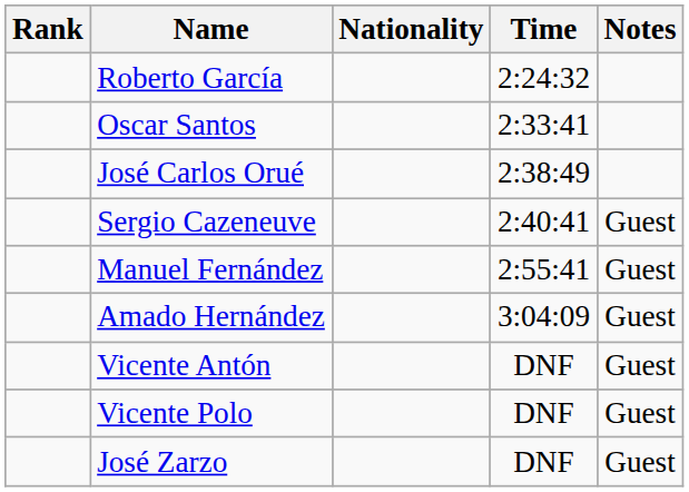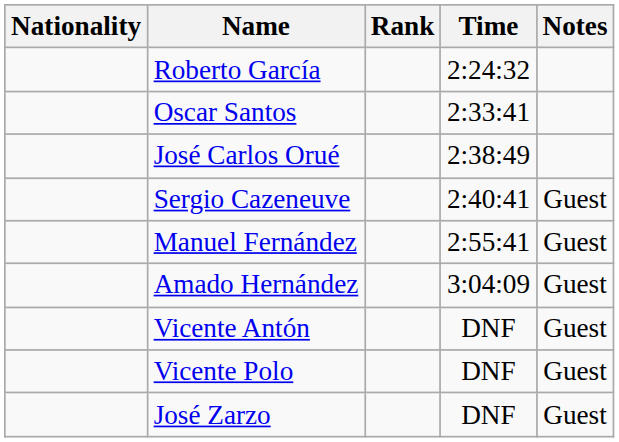 <table class="wikitable sortable" style="text-align:center">
 <tr>
+<th>Nationality</th>
+<th>Name</th>
 <th>Rank</th>
-<th>Name</th>
-<th>Nationality</th>
 <th>Time</th>
 <th>Notes</th>
 </tr>
 <tr>
+<td align=left></td>
+<td align=left><a href='#'>Roberto García</a></td>
 <td align=center></td>
-<td align=left><a href='#'>Roberto García</a></td>
-<td align=left></td>
 <td>2:24:32</td>
 <td></td>
 </tr>
 <tr>
+<td align=left></td>
+<td align=left><a href='#'>Oscar Santos</a></td>
 <td align=center></td>
-<td align=left><a href='#'>Oscar Santos</a></td>
-<td align=left></td>
 <td>2:33:41</td>
 <td></td>
 </tr>
 <tr>
+<td align=left></td>
+<td align=left><a href='#'>José Carlos Orué</a></td>
 <td align=center></td>
-<td align=left><a href='#'>José Carlos Orué</a></td>
-<td align=left></td>
 <td>2:38:49</td>
 <td></td>
 </tr>
 <tr>
+<td align=left></td>
+<td align=left><a href='#'>Sergio Cazeneuve</a></td>
 <td align=center></td>
-<td align=left><a href='#'>Sergio Cazeneuve</a></td>
-<td align=left></td>
 <td>2:40:41</td>
 <td>Guest</td>
 </tr>
 <tr>
+<td align=left></td>
+<td align=left><a href='#'>Manuel Fernández</a></td>
 <td align=center></td>
-<td align=left><a href='#'>Manuel Fernández</a></td>
-<td align=left></td>
 <td>2:55:41</td>
 <td>Guest</td>
 </tr>
 <tr>
+<td align=left></td>
+<td align=left><a href='#'>Amado Hernández</a></td>
 <td align=center></td>
-<td align=left><a href='#'>Amado Hernández</a></td>
-<td align=left></td>
 <td>3:04:09</td>
 <td>Guest</td>
 </tr>
 <tr>
+<td align=left></td>
+<td align=left><a href='#'>Vicente Antón</a></td>
 <td align=center></td>
-<td align=left><a href='#'>Vicente Antón</a></td>
-<td align=left></td>
 <td>DNF</td>
 <td>Guest</td>
 </tr>
 <tr>
+<td align=left></td>
+<td align=left><a href='#'>Vicente Polo</a></td>
 <td align=center></td>
-<td align=left><a href='#'>Vicente Polo</a></td>
-<td align=left></td>
 <td>DNF</td>
 <td>Guest</td>
 </tr>
 <tr>
+<td align=left></td>
+<td align=left><a href='#'>José Zarzo</a></td>
 <td align=center></td>
-<td align=left><a href='#'>José Zarzo</a></td>
-<td align=left></td>
 <td>DNF</td>
 <td>Guest</td>
 </tr>
 </table>
